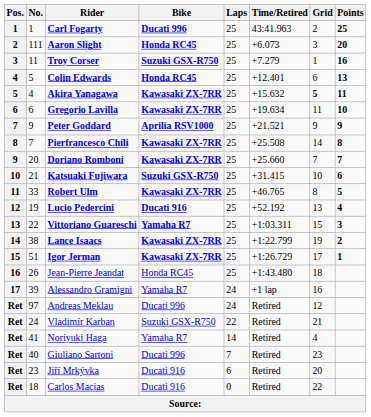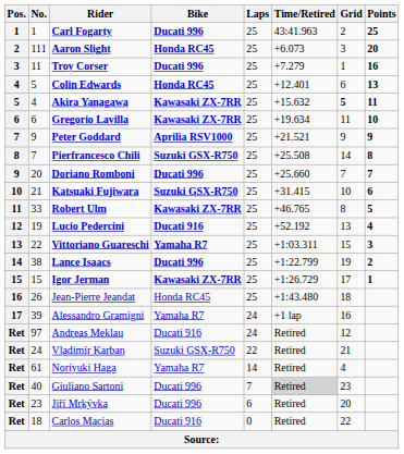 <table class="wikitable" style="font-size: 95%;">
 <tr>
 <th>Pos.</th>
 <th>No.</th>
 <th>Rider</th>
 <th>Bike</th>
 <th>Laps</th>
 <th>Time/Retired</th>
 <th>Grid</th>
 <th>Points</th>
 </tr>
 <tr>
 <th>1</th>
 <td>1</td>
 <td> <strong><a href='#'>Carl Fogarty</a></strong></td>
 <td><strong><a href='#'>Ducati 996</a></strong></td>
 <td>25</td>
 <td>43:41.963</td>
 <td>2</td>
 <td><strong>25</strong></td>
 </tr>
 <tr>
 <th>2</th>
 <td>111</td>
 <td> <strong><a href='#'>Aaron Slight</a></strong></td>
 <td><strong><a href='#'>Honda RC45</a></strong></td>
 <td>25</td>
 <td>+6.073</td>
 <td>3</td>
 <td><strong>20</strong></td>
 </tr>
 <tr>
 <th>3</th>
 <td>11</td>
 <td> <strong><a href='#'>Troy Corser</a></strong></td>
-<td><strong><a href='#'>Suzuki GSX-R750</a></strong></td>
+<td><strong><a href='#'>Ducati 996</a></strong></td>
 <td>25</td>
 <td>+7.279</td>
 <td>1</td>
 <td><strong>16</strong></td>
 </tr>
 <tr>
 <th>4</th>
 <td>5</td>
 <td> <strong><a href='#'>Colin Edwards</a></strong></td>
 <td><strong><a href='#'>Honda RC45</a></strong></td>
 <td>25</td>
 <td>+12.401</td>
 <td>6</td>
 <td><strong>13</strong></td>
 </tr>
 <tr>
 <th>5</th>
 <td>4</td>
 <td> <strong><a href='#'>Akira Yanagawa</a></strong></td>
 <td><strong><a href='#'>Kawasaki ZX-7RR</a></strong></td>
 <td>25</td>
 <td>+15.632</td>
 <td><strong>5</strong></td>
 <td><strong>11</strong></td>
 </tr>
 <tr>
 <th>6</th>
 <td>6</td>
 <td> <strong><a href='#'>Gregorio Lavilla</a></strong></td>
 <td><strong><a href='#'>Kawasaki ZX-7RR</a></strong></td>
 <td>25</td>
 <td>+19.634</td>
 <td>11</td>
 <td><strong>10</strong></td>
 </tr>
 <tr>
 <th>7</th>
 <td>9</td>
 <td> <strong><a href='#'>Peter Goddard</a></strong></td>
 <td><strong><a href='#'>Aprilia RSV1000</a></strong></td>
 <td>25</td>
 <td>+21.521</td>
 <td>9</td>
 <td><strong>9</strong></td>
 </tr>
 <tr>
 <th>8</th>
 <td>7</td>
 <td> <strong><a href='#'>Pierfrancesco Chili</a></strong></td>
-<td><strong><a href='#'>Kawasaki ZX-7RR</a></strong></td>
+<td><strong><a href='#'>Suzuki GSX-R750</a></strong></td>
 <td>25</td>
 <td>+25.508</td>
 <td>14</td>
 <td><strong>8</strong></td>
 </tr>
 <tr>
 <th>9</th>
 <td>20</td>
 <td> <strong><a href='#'>Doriano Romboni</a></strong></td>
-<td><strong><a href='#'>Kawasaki ZX-7RR</a></strong></td>
+<td><strong><a href='#'>Ducati 996</a></strong></td>
 <td>25</td>
 <td>+25.660</td>
 <td>7</td>
 <td><strong>7</strong></td>
 </tr>
 <tr>
 <th>10</th>
 <td>21</td>
 <td> <strong><a href='#'>Katsuaki Fujiwara</a></strong></td>
 <td><strong><a href='#'>Suzuki GSX-R750</a></strong></td>
 <td>25</td>
 <td>+31.415</td>
 <td>10</td>
 <td><strong>6</strong></td>
 </tr>
 <tr>
 <th>11</th>
 <td>33</td>
 <td> <strong><a href='#'>Robert Ulm</a></strong></td>
 <td><strong><a href='#'>Kawasaki ZX-7RR</a></strong></td>
 <td>25</td>
 <td>+46.765</td>
 <td>8</td>
 <td><strong>5</strong></td>
 </tr>
 <tr>
 <th>12</th>
 <td>19</td>
 <td> <strong><a href='#'>Lucio Pedercini</a></strong></td>
 <td><strong><a href='#'>Ducati 916</a></strong></td>
 <td>25</td>
 <td>+52.192</td>
 <td>13</td>
 <td><strong>4</strong></td>
 </tr>
 <tr>
 <th>13</th>
 <td>22</td>
 <td> <strong><a href='#'>Vittoriano Guareschi</a></strong></td>
 <td><strong><a href='#'>Yamaha R7</a></strong></td>
 <td>25</td>
 <td>+1:03.311</td>
 <td>15</td>
 <td><strong>3</strong></td>
 </tr>
 <tr>
 <th>14</th>
 <td>38</td>
 <td> <strong><a href='#'>Lance Isaacs</a></strong></td>
-<td><strong><a href='#'>Kawasaki ZX-7RR</a></strong></td>
+<td><strong><a href='#'>Ducati 996</a></strong></td>
 <td>25</td>
 <td>+1:22.799</td>
 <td>19</td>
 <td><strong>2</strong></td>
 </tr>
 <tr>
 <th>15</th>
-<td>51</td>
+<td>15</td>
 <td> <strong><a href='#'>Igor Jerman</a></strong></td>
 <td><strong><a href='#'>Kawasaki ZX-7RR</a></strong></td>
 <td>25</td>
 <td>+1:26.729</td>
 <td>17</td>
 <td><strong>1</strong></td>
 </tr>
 <tr>
 <th>16</th>
 <td>26</td>
 <td> <a href='#'>Jean-Pierre Jeandat</a></td>
 <td><a href='#'>Honda RC45</a></td>
 <td>25</td>
 <td>+1:43.480</td>
 <td>18</td>
 <td></td>
 </tr>
 <tr>
 <th>17</th>
 <td>39</td>
 <td> <a href='#'>Alessandro Gramigni</a></td>
 <td><a href='#'>Yamaha R7</a></td>
 <td>24</td>
 <td>+1 lap</td>
 <td>16</td>
 <td></td>
 </tr>
 <tr>
 <th>Ret</th>
 <td>97</td>
 <td> <a href='#'>Andreas Meklau</a></td>
-<td><a href='#'>Ducati 996</a></td>
+<td><a href='#'>Ducati 916</a></td>
 <td>24</td>
 <td>Retired</td>
 <td>12</td>
 <td></td>
 </tr>
 <tr>
 <th>Ret</th>
 <td>24</td>
 <td> <a href='#'>Vladimír Karban</a></td>
 <td><a href='#'>Suzuki GSX-R750</a></td>
 <td>22</td>
 <td>Retired</td>
 <td>21</td>
 <td></td>
 </tr>
 <tr>
 <th>Ret</th>
-<td>41</td>
+<td>61</td>
 <td> <a href='#'>Noriyuki Haga</a></td>
 <td><a href='#'>Yamaha R7</a></td>
 <td>14</td>
 <td>Retired</td>
 <td>4</td>
 <td></td>
 </tr>
 <tr>
 <th>Ret</th>
 <td>40</td>
 <td> <a href='#'>Giuliano Sartoni</a></td>
 <td><a href='#'>Ducati 996</a></td>
 <td>7</td>
-<td>Retired</td>
+<td style="background: lightgrey;">Retired</td>
 <td>23</td>
 <td></td>
 </tr>
 <tr>
 <th>Ret</th>
 <td>23</td>
 <td> <a href='#'>Jiří Mrkývka</a></td>
-<td><a href='#'>Ducati 916</a></td>
+<td><a href='#'>Ducati 996</a></td>
 <td>6</td>
 <td>Retired</td>
 <td>20</td>
 <td></td>
 </tr>
 <tr>
 <th>Ret</th>
 <td>18</td>
 <td> <a href='#'>Carlos Macias</a></td>
 <td><a href='#'>Ducati 916</a></td>
 <td>0</td>
 <td>Retired</td>
 <td>22</td>
 <td></td>
 </tr>
 <tr>
 <th colspan=8>Source:</th>
 </tr>
 </table>
